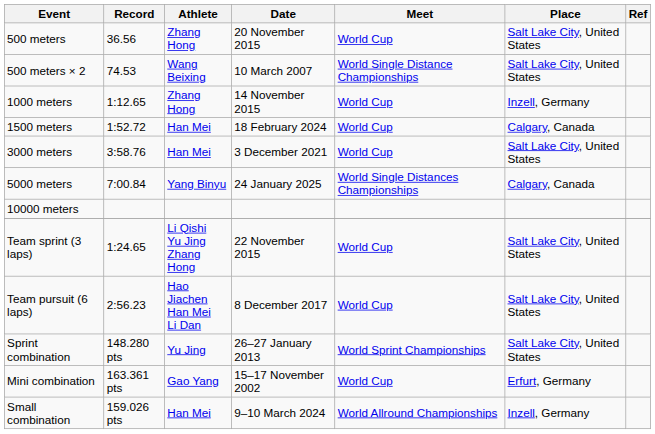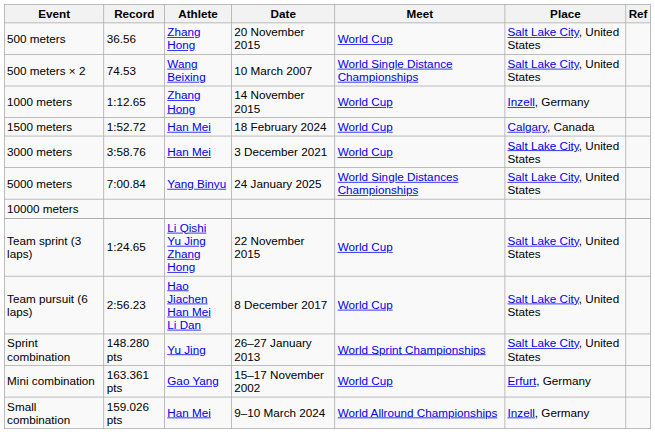 <table class="wikitable" style="font-size:95%; width: 95%;">
 <tr>
 <th>Event</th>
 <th>Record</th>
 <th>Athlete</th>
 <th>Date</th>
 <th>Meet</th>
 <th>Place</th>
 <th>Ref</th>
 </tr>
 <tr>
 <td>500 meters</td>
 <td>36.56</td>
 <td><a href='#'>Zhang Hong</a></td>
 <td>20 November 2015</td>
 <td><a href='#'>World Cup</a></td>
 <td><a href='#'>Salt Lake City</a>, United States</td>
 <td></td>
 </tr>
 <tr>
 <td>500 meters × 2</td>
 <td>74.53</td>
 <td><a href='#'>Wang Beixing</a></td>
 <td>10 March 2007</td>
 <td><a href='#'>World Single Distance Championships</a></td>
 <td><a href='#'>Salt Lake City</a>, United States</td>
 <td></td>
 </tr>
 <tr>
 <td>1000 meters</td>
 <td>1:12.65</td>
 <td><a href='#'>Zhang Hong</a></td>
 <td>14 November 2015</td>
 <td><a href='#'>World Cup</a></td>
 <td><a href='#'>Inzell</a>, Germany</td>
 <td></td>
 </tr>
 <tr>
 <td>1500 meters</td>
 <td>1:52.72</td>
 <td><a href='#'>Han Mei</a></td>
 <td>18 February 2024</td>
 <td><a href='#'>World Cup</a></td>
 <td><a href='#'>Calgary</a>, Canada</td>
 <td></td>
 </tr>
 <tr>
 <td>3000 meters</td>
 <td>3:58.76</td>
 <td><a href='#'>Han Mei</a></td>
 <td>3 December 2021</td>
 <td><a href='#'>World Cup</a></td>
 <td><a href='#'>Salt Lake City</a>, United States</td>
 <td></td>
 </tr>
 <tr>
 <td>5000 meters</td>
 <td>7:00.84</td>
 <td><a href='#'>Yang Binyu</a></td>
 <td>24 January 2025</td>
 <td><a href='#'>World Single Distances Championships</a></td>
-<td><a href='#'>Calgary</a>, Canada</td>
+<td><a href='#'>Salt Lake City</a>, United States</td>
 <td></td>
 </tr>
 <tr>
 <td>10000 meters</td>
 <td></td>
 <td></td>
 <td></td>
 <td></td>
 <td></td>
 <td></td>
 </tr>
 <tr>
 </tr>
 <tr>
 <td>Team sprint (3 laps)</td>
 <td>1:24.65</td>
 <td><a href='#'>Li Qishi</a><br><a href='#'>Yu Jing</a><br><a href='#'>Zhang Hong</a></td>
 <td>22 November 2015</td>
 <td><a href='#'>World Cup</a></td>
 <td><a href='#'>Salt Lake City</a>, United States</td>
 <td></td>
 </tr>
 <tr>
 <td>Team pursuit (6 laps)</td>
 <td>2:56.23</td>
 <td><a href='#'>Hao Jiachen</a><br><a href='#'>Han Mei</a><br><a href='#'>Li Dan</a></td>
 <td>8 December 2017</td>
 <td><a href='#'>World Cup</a></td>
 <td><a href='#'>Salt Lake City</a>, United States</td>
 <td></td>
 </tr>
 <tr>
 <td>Sprint combination</td>
 <td>148.280 pts</td>
 <td><a href='#'>Yu Jing</a></td>
 <td>26–27 January 2013</td>
 <td><a href='#'>World Sprint Championships</a></td>
 <td><a href='#'>Salt Lake City</a>, United States</td>
 <td></td>
 </tr>
 <tr>
 <td>Mini combination</td>
 <td>163.361 pts</td>
 <td><a href='#'>Gao Yang</a></td>
 <td>15–17 November 2002</td>
 <td><a href='#'>World Cup</a></td>
 <td><a href='#'>Erfurt</a>, Germany</td>
 <td></td>
 </tr>
 <tr>
 <td>Small combination</td>
 <td>159.026 pts</td>
 <td><a href='#'>Han Mei</a></td>
 <td>9–10 March 2024</td>
 <td><a href='#'>World Allround Championships</a></td>
 <td><a href='#'>Inzell</a>, Germany</td>
 <td></td>
 </tr>
 </table>
